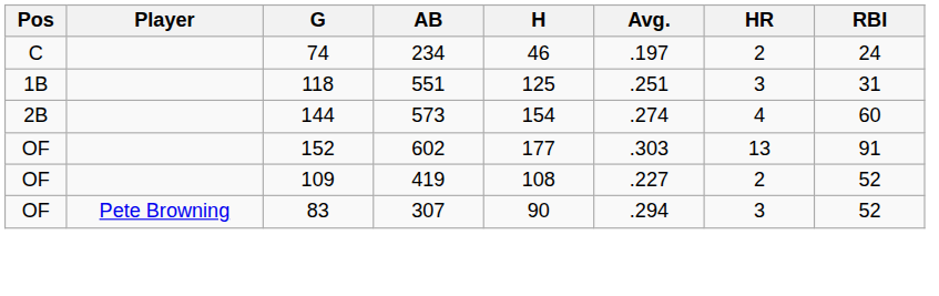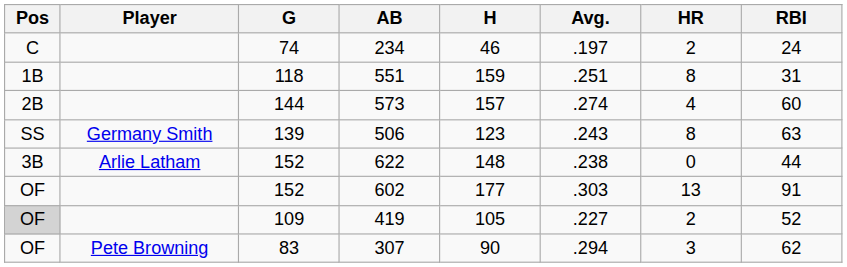 <table class="wikitable sortable">
 <tr>
 <th bgcolor="#DDDDFF" width="5%">Pos</th>
 <th bgcolor="#DDDDFF" width="16%">Player</th>
 <th bgcolor="#DDDDFF" width="9%">G</th>
 <th bgcolor="#DDDDFF" width="9%">AB</th>
 <th bgcolor="#DDDDFF" width="9%">H</th>
 <th bgcolor="#DDDDFF" width="9%">Avg.</th>
 <th bgcolor="#DDDDFF" width="9%">HR</th>
 <th bgcolor="#DDDDFF" width="9%">RBI</th>
 </tr>
 <tr align="center">
 <td>C</td>
 <td></td>
 <td>74</td>
 <td>234</td>
 <td>46</td>
 <td>.197</td>
 <td>2</td>
 <td>24</td>
 </tr>
 <tr align="center">
 <td>1B</td>
 <td></td>
 <td>118</td>
 <td>551</td>
-<td>125</td>
+<td>159</td>
 <td>.251</td>
-<td>3</td>
+<td>8</td>
 <td>31</td>
 </tr>
 <tr align="center">
 <td>2B</td>
 <td></td>
 <td>144</td>
 <td>573</td>
-<td>154</td>
+<td>157</td>
 <td>.274</td>
 <td>4</td>
 <td>60</td>
+</tr>
+<tr align="center">
+<td>SS</td>
+<td><a href='#'>Germany Smith</a></td>
+<td>139</td>
+<td>506</td>
+<td>123</td>
+<td>.243</td>
+<td>8</td>
+<td>63</td>
+</tr>
+<tr align=center>
+<td>3B</td>
+<td><a href='#'>Arlie Latham</a></td>
+<td>152</td>
+<td>622</td>
+<td>148</td>
+<td>.238</td>
+<td>0</td>
+<td>44</td>
 </tr>
 <tr align=center>
 <td>OF</td>
 <td></td>
 <td>152</td>
 <td>602</td>
 <td>177</td>
 <td>.303</td>
 <td>13</td>
 <td>91</td>
 </tr>
 <tr align="center">
-<td>OF</td>
+<td style="background: lightgrey;">OF</td>
 <td></td>
 <td>109</td>
 <td>419</td>
-<td>108</td>
+<td>105</td>
 <td>.227</td>
 <td>2</td>
 <td>52</td>
 </tr>
 <tr align="center">
 <td>OF</td>
 <td><a href='#'>Pete Browning</a></td>
 <td>83</td>
 <td>307</td>
 <td>90</td>
 <td>.294</td>
 <td>3</td>
-<td>52</td>
+<td>62</td>
 </tr>
 </table>
